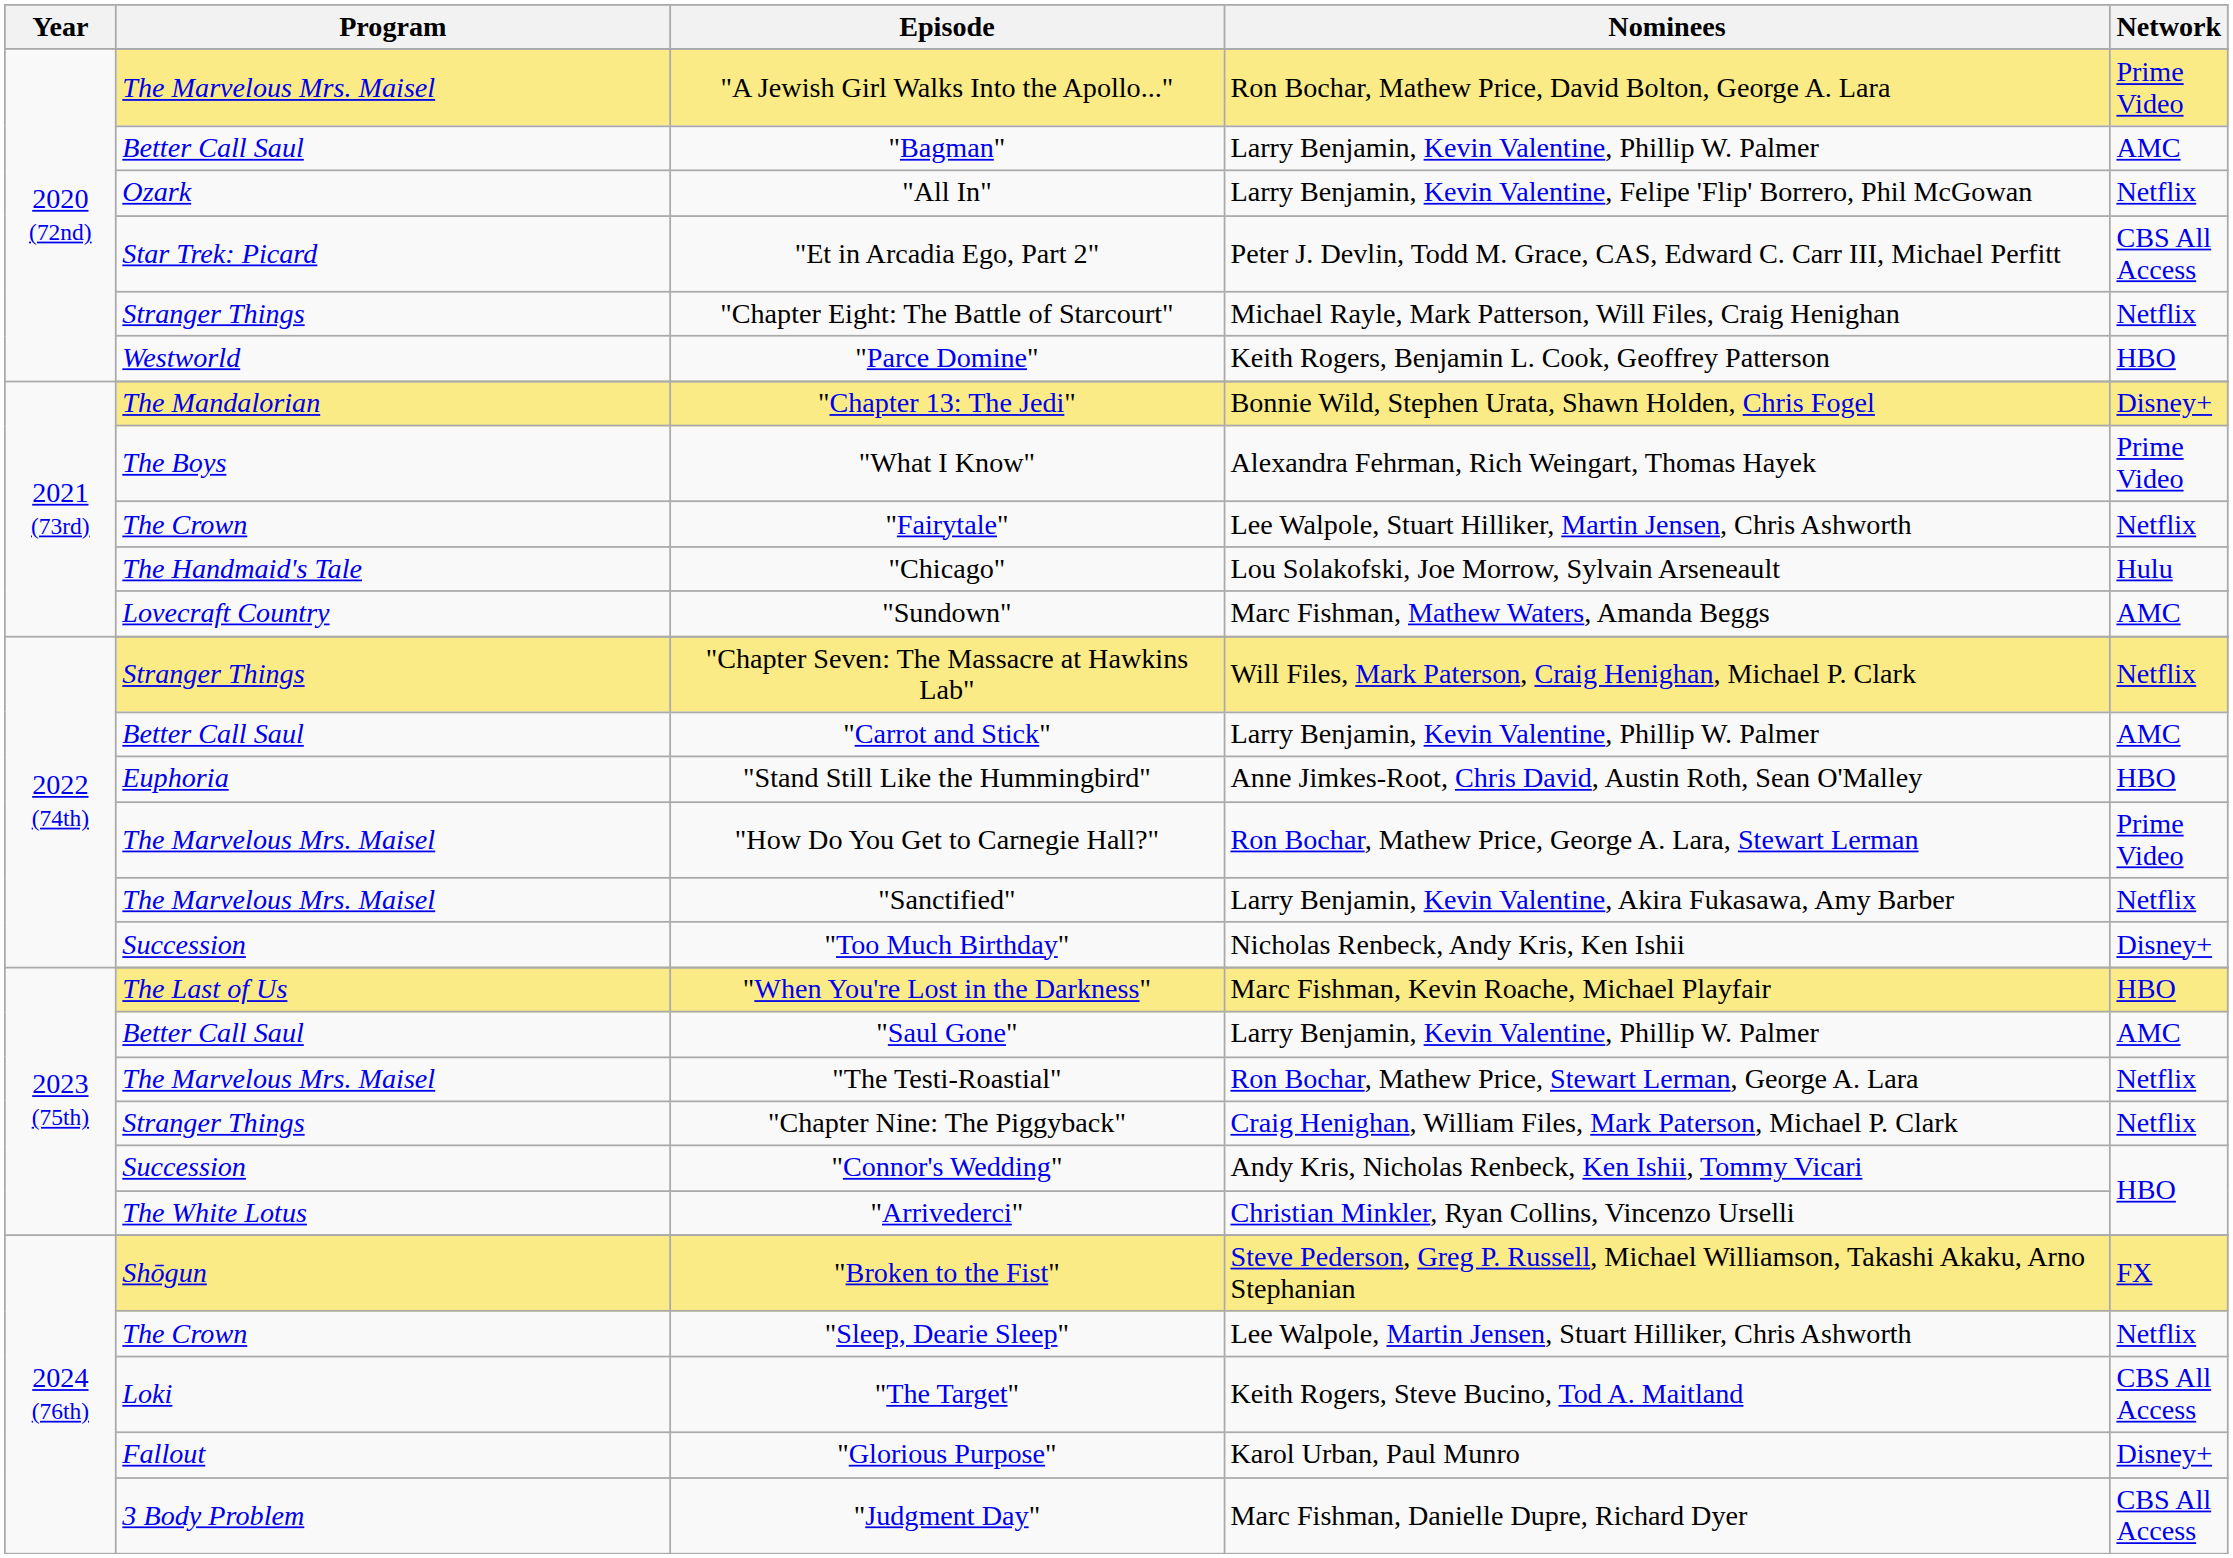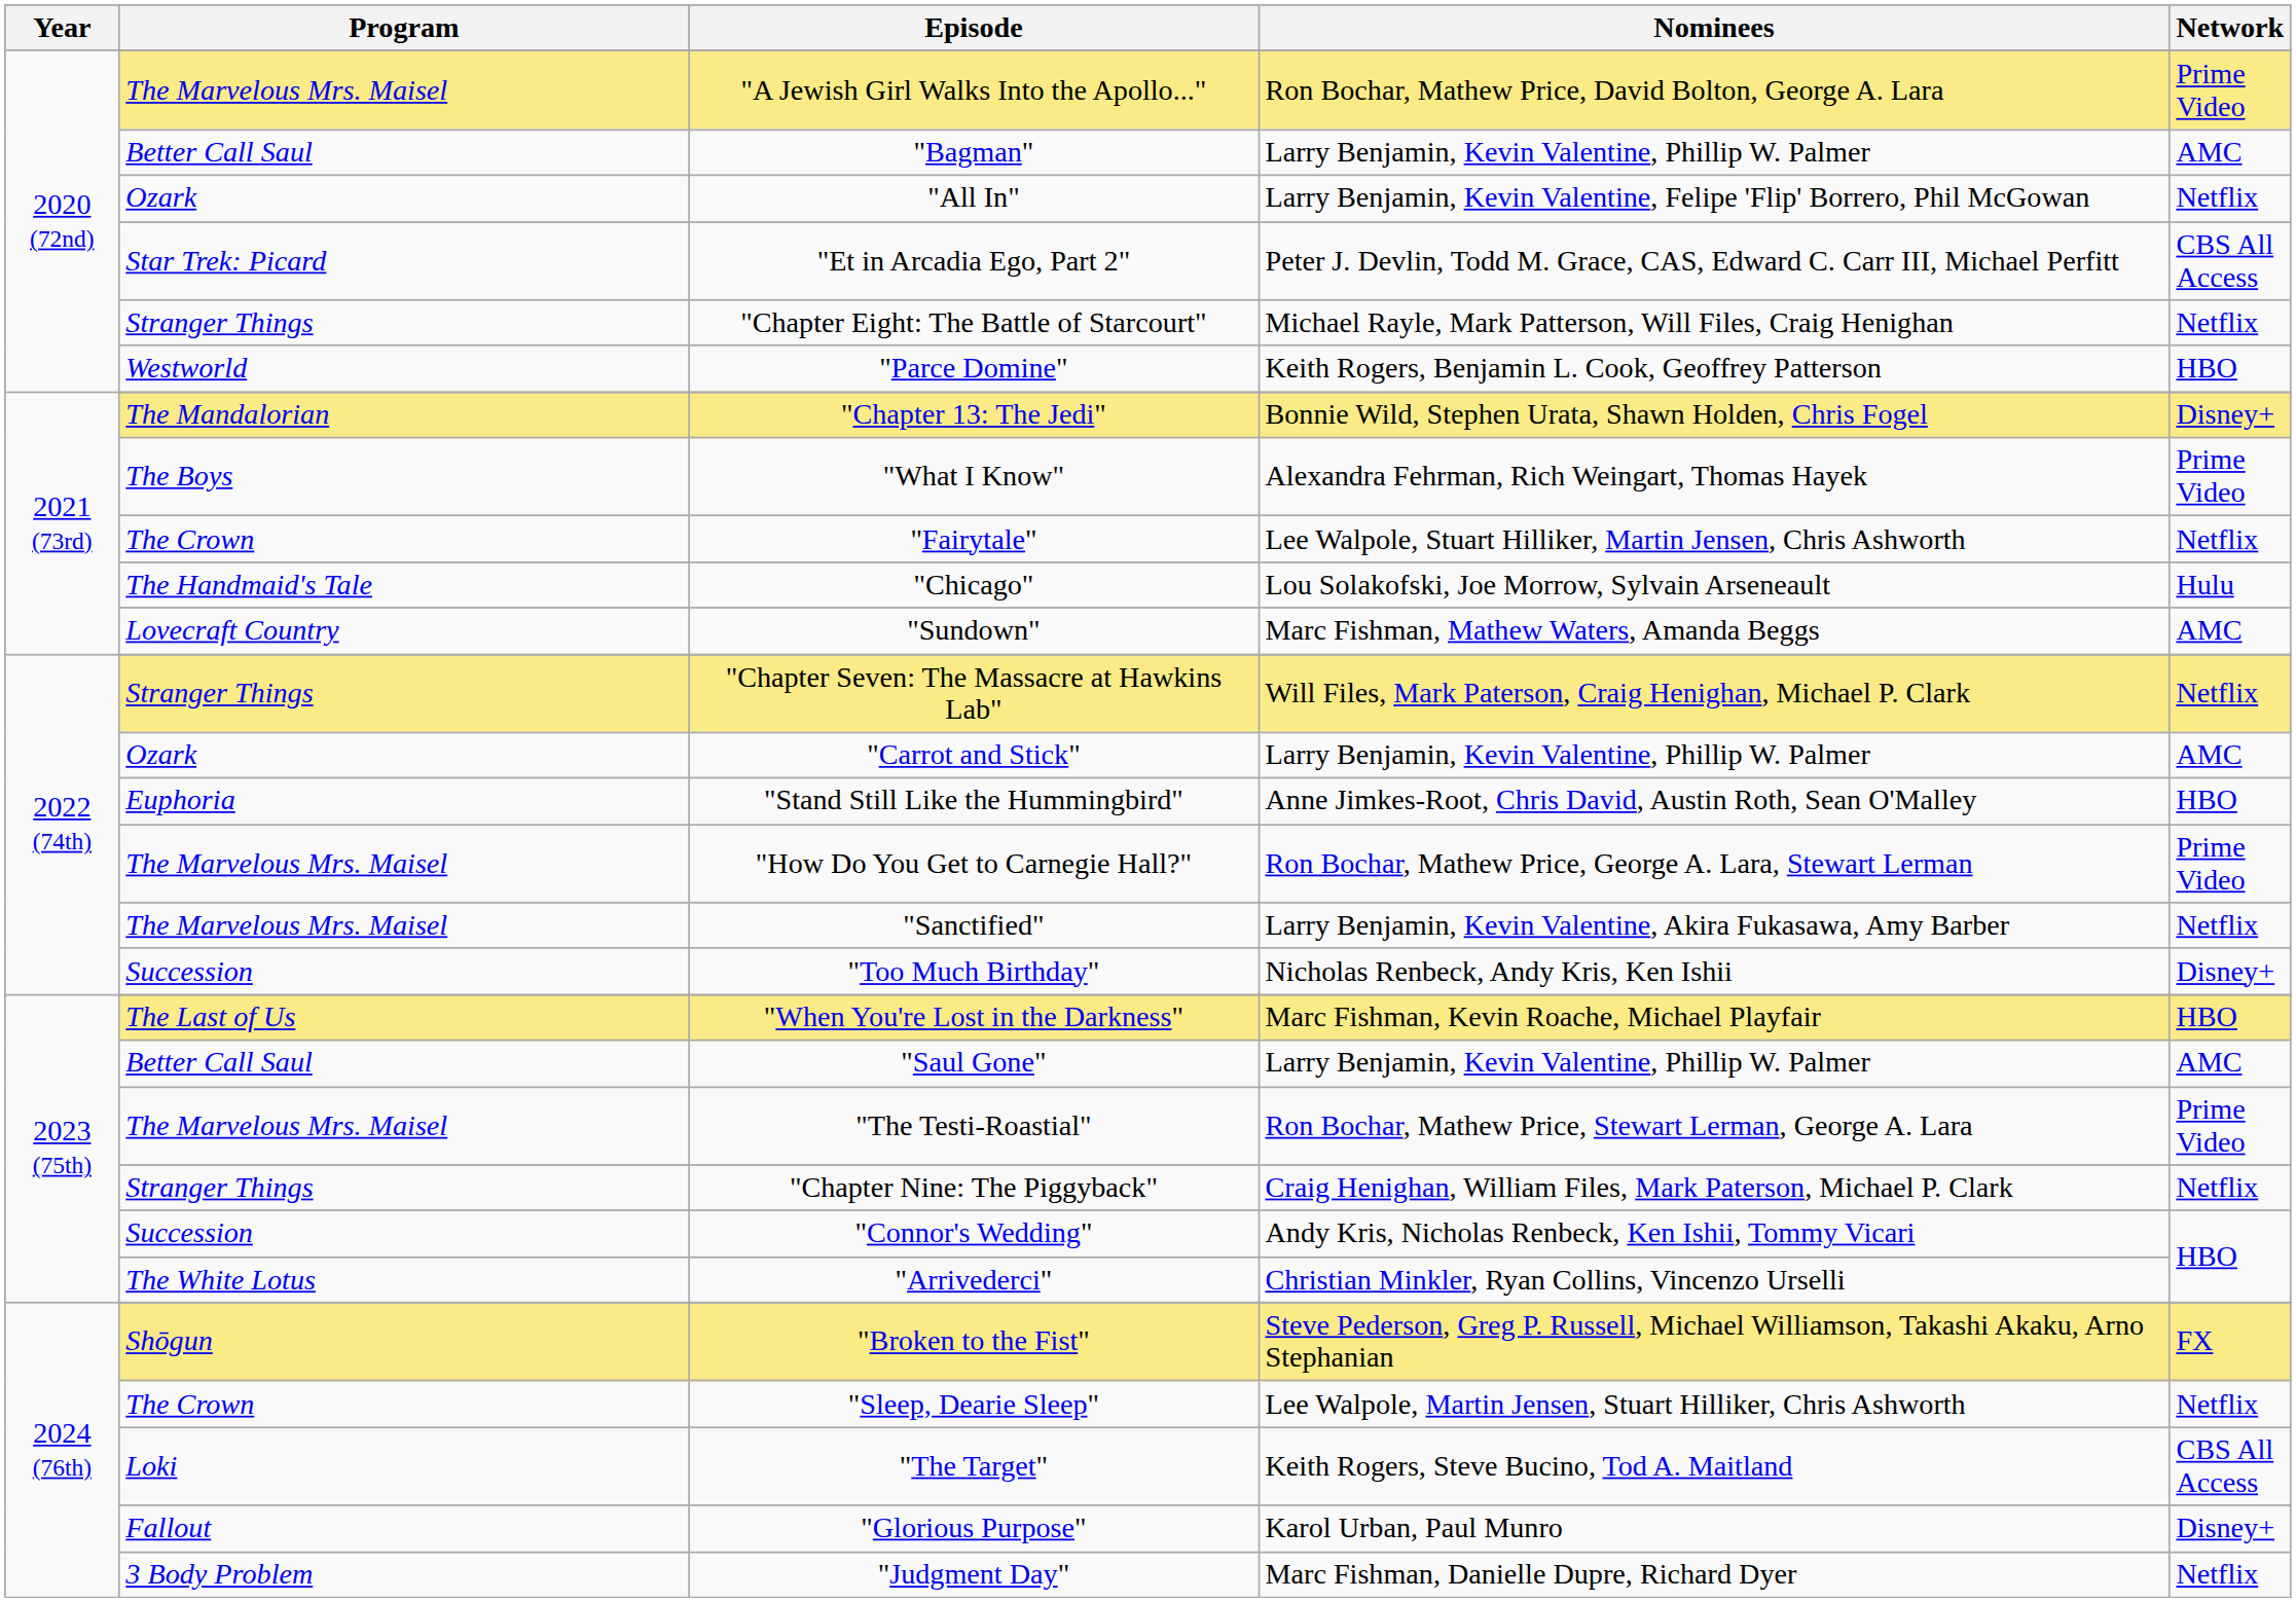 <table class="wikitable" style="width:100%">
 <tr bgcolor="#bebebe">
 <th width="5%">Year</th>
 <th width="25%">Program</th>
 <th width="25%">Episode</th>
 <th width="40%">Nominees</th>
 <th width="5%">Network</th>
 </tr>
 <tr>
 <td rowspan=7 style="text-align:center"><a href='#'>2020</a><br><small><a href='#'>(72nd)</a></small><br></td>
 </tr>
 <tr style="background:#FAEB86;">
 <td><em><a href='#'>The Marvelous Mrs. Maisel</a></em></td>
 <td align=center>"A Jewish Girl Walks Into the Apollo..."</td>
 <td>Ron Bochar, Mathew Price, David Bolton, George A. Lara</td>
 <td><a href='#'>Prime Video</a></td>
 </tr>
 <tr>
 <td><em><a href='#'>Better Call Saul</a></em></td>
 <td align=center>"<a href='#'>Bagman</a>"</td>
 <td>Larry Benjamin, <a href='#'>Kevin Valentine</a>, Phillip W. Palmer</td>
 <td><a href='#'>AMC</a></td>
 </tr>
 <tr>
 <td><em><a href='#'>Ozark</a></em></td>
 <td align=center>"All In"</td>
 <td>Larry Benjamin, <a href='#'>Kevin Valentine</a>, Felipe 'Flip' Borrero, Phil McGowan</td>
 <td><a href='#'>Netflix</a></td>
 </tr>
 <tr>
 <td><em><a href='#'>Star Trek: Picard</a></em></td>
 <td align=center>"Et in Arcadia Ego, Part 2"</td>
 <td>Peter J. Devlin, Todd M. Grace, CAS, Edward C. Carr III, Michael Perfitt</td>
 <td><a href='#'>CBS All Access</a></td>
 </tr>
 <tr>
 <td><em><a href='#'>Stranger Things</a></em></td>
 <td align=center>"Chapter Eight: The Battle of Starcourt"</td>
 <td>Michael Rayle, Mark Patterson, Will Files, Craig Henighan</td>
 <td><a href='#'>Netflix</a></td>
 </tr>
 <tr>
 <td><em><a href='#'>Westworld</a></em></td>
 <td align=center>"<a href='#'>Parce Domine</a>"</td>
 <td>Keith Rogers, Benjamin L. Cook, Geoffrey Patterson</td>
 <td><a href='#'>HBO</a></td>
 </tr>
 <tr>
 <td rowspan=6 style="text-align:center"><a href='#'>2021</a><br><small><a href='#'>(73rd)</a></small><br></td>
 </tr>
 <tr style="background:#FAEB86;">
 <td><em><a href='#'>The Mandalorian</a></em></td>
 <td align=center>"<a href='#'>Chapter 13: The Jedi</a>"</td>
 <td>Bonnie Wild, Stephen Urata, Shawn Holden, <a href='#'>Chris Fogel</a></td>
 <td><a href='#'>Disney+</a></td>
 </tr>
 <tr>
 <td><em><a href='#'>The Boys</a></em></td>
 <td align=center>"What I Know"</td>
 <td>Alexandra Fehrman, Rich Weingart, Thomas Hayek</td>
 <td><a href='#'>Prime Video</a></td>
 </tr>
 <tr>
 <td><em><a href='#'>The Crown</a></em></td>
 <td align=center>"<a href='#'>Fairytale</a>"</td>
 <td>Lee Walpole, Stuart Hilliker, <a href='#'>Martin Jensen</a>, Chris Ashworth</td>
 <td><a href='#'>Netflix</a></td>
 </tr>
 <tr>
 <td><em><a href='#'>The Handmaid's Tale</a></em></td>
 <td align=center>"Chicago"</td>
 <td>Lou Solakofski, Joe Morrow, Sylvain Arseneault</td>
 <td><a href='#'>Hulu</a></td>
 </tr>
 <tr>
 <td><em><a href='#'>Lovecraft Country</a></em></td>
 <td align=center>"Sundown"</td>
 <td>Marc Fishman, <a href='#'>Mathew Waters</a>, Amanda Beggs</td>
 <td><a href='#'>AMC</a></td>
 </tr>
 <tr>
 <td rowspan=7 style="text-align:center"><a href='#'>2022</a><br><small><a href='#'>(74th)</a></small><br></td>
 </tr>
 <tr style="background:#FAEB86;">
 <td><em><a href='#'>Stranger Things</a></em></td>
 <td align=center>"Chapter Seven: The Massacre at Hawkins Lab"</td>
 <td>Will Files, <a href='#'>Mark Paterson</a>, <a href='#'>Craig Henighan</a>, Michael P. Clark</td>
 <td><a href='#'>Netflix</a></td>
 </tr>
 <tr>
-<td><em><a href='#'>Better Call Saul</a></em></td>
+<td><em><a href='#'>Ozark</a></em></td>
 <td align=center>"<a href='#'>Carrot and Stick</a>"</td>
 <td>Larry Benjamin, <a href='#'>Kevin Valentine</a>, Phillip W. Palmer</td>
 <td><a href='#'>AMC</a></td>
 </tr>
 <tr>
 <td><em><a href='#'>Euphoria</a></em></td>
 <td align=center>"Stand Still Like the Hummingbird"</td>
 <td>Anne Jimkes-Root, <a href='#'>Chris David</a>, Austin Roth, Sean O'Malley</td>
 <td><a href='#'>HBO</a></td>
 </tr>
 <tr>
 <td><em><a href='#'>The Marvelous Mrs. Maisel</a></em></td>
 <td align=center>"How Do You Get to Carnegie Hall?"</td>
 <td><a href='#'>Ron Bochar</a>, Mathew Price, George A. Lara, <a href='#'>Stewart Lerman</a></td>
 <td><a href='#'>Prime Video</a></td>
 </tr>
 <tr>
 <td><em><a href='#'>The Marvelous Mrs. Maisel</a></em></td>
 <td align=center>"Sanctified"</td>
 <td>Larry Benjamin, <a href='#'>Kevin Valentine</a>, Akira Fukasawa, Amy Barber</td>
 <td><a href='#'>Netflix</a></td>
 </tr>
 <tr>
 <td><em><a href='#'>Succession</a></em></td>
 <td align=center>"<a href='#'>Too Much Birthday</a>"</td>
 <td>Nicholas Renbeck, Andy Kris, Ken Ishii</td>
 <td><a href='#'>Disney+</a></td>
 </tr>
 <tr>
 <td rowspan=7 style="text-align:center"><a href='#'>2023</a><br><small><a href='#'>(75th)</a></small><br></td>
 </tr>
 <tr style="background:#FAEB86;">
 <td><em><a href='#'>The Last of Us</a></em></td>
 <td align=center>"<a href='#'>When You're Lost in the Darkness</a>"</td>
 <td>Marc Fishman, Kevin Roache, Michael Playfair</td>
 <td><a href='#'>HBO</a></td>
 </tr>
 <tr>
 <td><em><a href='#'>Better Call Saul</a></em></td>
 <td align=center>"<a href='#'>Saul Gone</a>"</td>
 <td>Larry Benjamin, <a href='#'>Kevin Valentine</a>, Phillip W. Palmer</td>
 <td><a href='#'>AMC</a></td>
 </tr>
 <tr>
 <td><em><a href='#'>The Marvelous Mrs. Maisel</a></em></td>
 <td align=center>"The Testi-Roastial"</td>
 <td><a href='#'>Ron Bochar</a>, Mathew Price, <a href='#'>Stewart Lerman</a>, George A. Lara</td>
-<td><a href='#'>Netflix</a></td>
+<td><a href='#'>Prime Video</a></td>
 </tr>
 <tr>
 <td><em><a href='#'>Stranger Things</a></em></td>
 <td align=center>"Chapter Nine: The Piggyback"</td>
 <td><a href='#'>Craig Henighan</a>, William Files, <a href='#'>Mark Paterson</a>, Michael P. Clark</td>
 <td><a href='#'>Netflix</a></td>
 </tr>
 <tr>
 <td><em><a href='#'>Succession</a></em></td>
 <td align=center>"<a href='#'>Connor's Wedding</a>"</td>
 <td>Andy Kris, Nicholas Renbeck, <a href='#'>Ken Ishii</a>, <a href='#'>Tommy Vicari</a></td>
 <td rowspan="2"><a href='#'>HBO</a></td>
 </tr>
 <tr>
 <td><em><a href='#'>The White Lotus</a></em></td>
 <td align=center>"<a href='#'>Arrivederci</a>"</td>
 <td><a href='#'>Christian Minkler</a>, Ryan Collins, Vincenzo Urselli</td>
 </tr>
 <tr>
 <td rowspan=6 style="text-align:center"><a href='#'>2024</a><br><small><a href='#'>(76th)</a></small><br></td>
 </tr>
 <tr style="background:#FAEB86;">
 <td><em><a href='#'>Shōgun</a></em></td>
 <td align=center>"<a href='#'>Broken to the Fist</a>"</td>
 <td><a href='#'>Steve Pederson</a>, <a href='#'>Greg P. Russell</a>, Michael Williamson, Takashi Akaku, Arno Stephanian</td>
 <td><a href='#'>FX</a></td>
 </tr>
 <tr>
 <td><em><a href='#'>The Crown</a></em></td>
 <td align=center>"<a href='#'>Sleep, Dearie Sleep</a>"</td>
 <td>Lee Walpole, <a href='#'>Martin Jensen</a>, Stuart Hilliker, Chris Ashworth</td>
 <td><a href='#'>Netflix</a></td>
 </tr>
 <tr>
 <td><em><a href='#'>Loki</a></em></td>
 <td align=center>"<a href='#'>The Target</a>"</td>
 <td>Keith Rogers, Steve Bucino, <a href='#'>Tod A. Maitland</a></td>
 <td><a href='#'>CBS All Access</a></td>
 </tr>
 <tr>
 <td><em><a href='#'>Fallout</a></em></td>
 <td align=center>"<a href='#'>Glorious Purpose</a>"</td>
 <td>Karol Urban, Paul Munro</td>
 <td><a href='#'>Disney+</a></td>
 </tr>
 <tr>
 <td><em><a href='#'>3 Body Problem</a></em></td>
 <td align=center>"<a href='#'>Judgment Day</a>"</td>
 <td>Marc Fishman, Danielle Dupre, Richard Dyer</td>
-<td><a href='#'>CBS All Access</a></td>
+<td><a href='#'>Netflix</a></td>
 </tr>
 </table>
